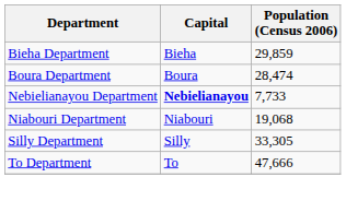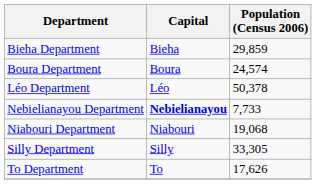 <table class="wikitable">
 <tr>
 <th>Department</th>
 <th>Capital</th>
 <th>Population<br>(Census 2006)</th>
 </tr>
 <tr>
 <td><a href='#'>Bieha Department</a></td>
 <td><a href='#'>Bieha</a></td>
 <td>29,859</td>
 </tr>
 <tr>
 <td><a href='#'>Boura Department</a></td>
 <td><a href='#'>Boura</a></td>
-<td>28,474</td>
+<td>24,574</td>
+</tr>
+<tr>
+<td><a href='#'>Léo Department</a></td>
+<td><a href='#'>Léo</a></td>
+<td>50,378</td>
 </tr>
 <tr>
 <td><a href='#'>Nebielianayou Department</a></td>
 <td><strong><a href='#'>Nebielianayou</a></strong></td>
 <td>7,733</td>
 </tr>
 <tr>
 <td><a href='#'>Niabouri Department</a></td>
 <td><a href='#'>Niabouri</a></td>
 <td>19,068</td>
 </tr>
 <tr>
 <td><a href='#'>Silly Department</a></td>
 <td><a href='#'>Silly</a></td>
 <td>33,305</td>
 </tr>
 <tr>
 <td><a href='#'>To Department</a></td>
 <td><a href='#'>To</a></td>
-<td>47,666</td>
+<td>17,626</td>
 </tr>
 <tr>
 </tr>
 </table>
